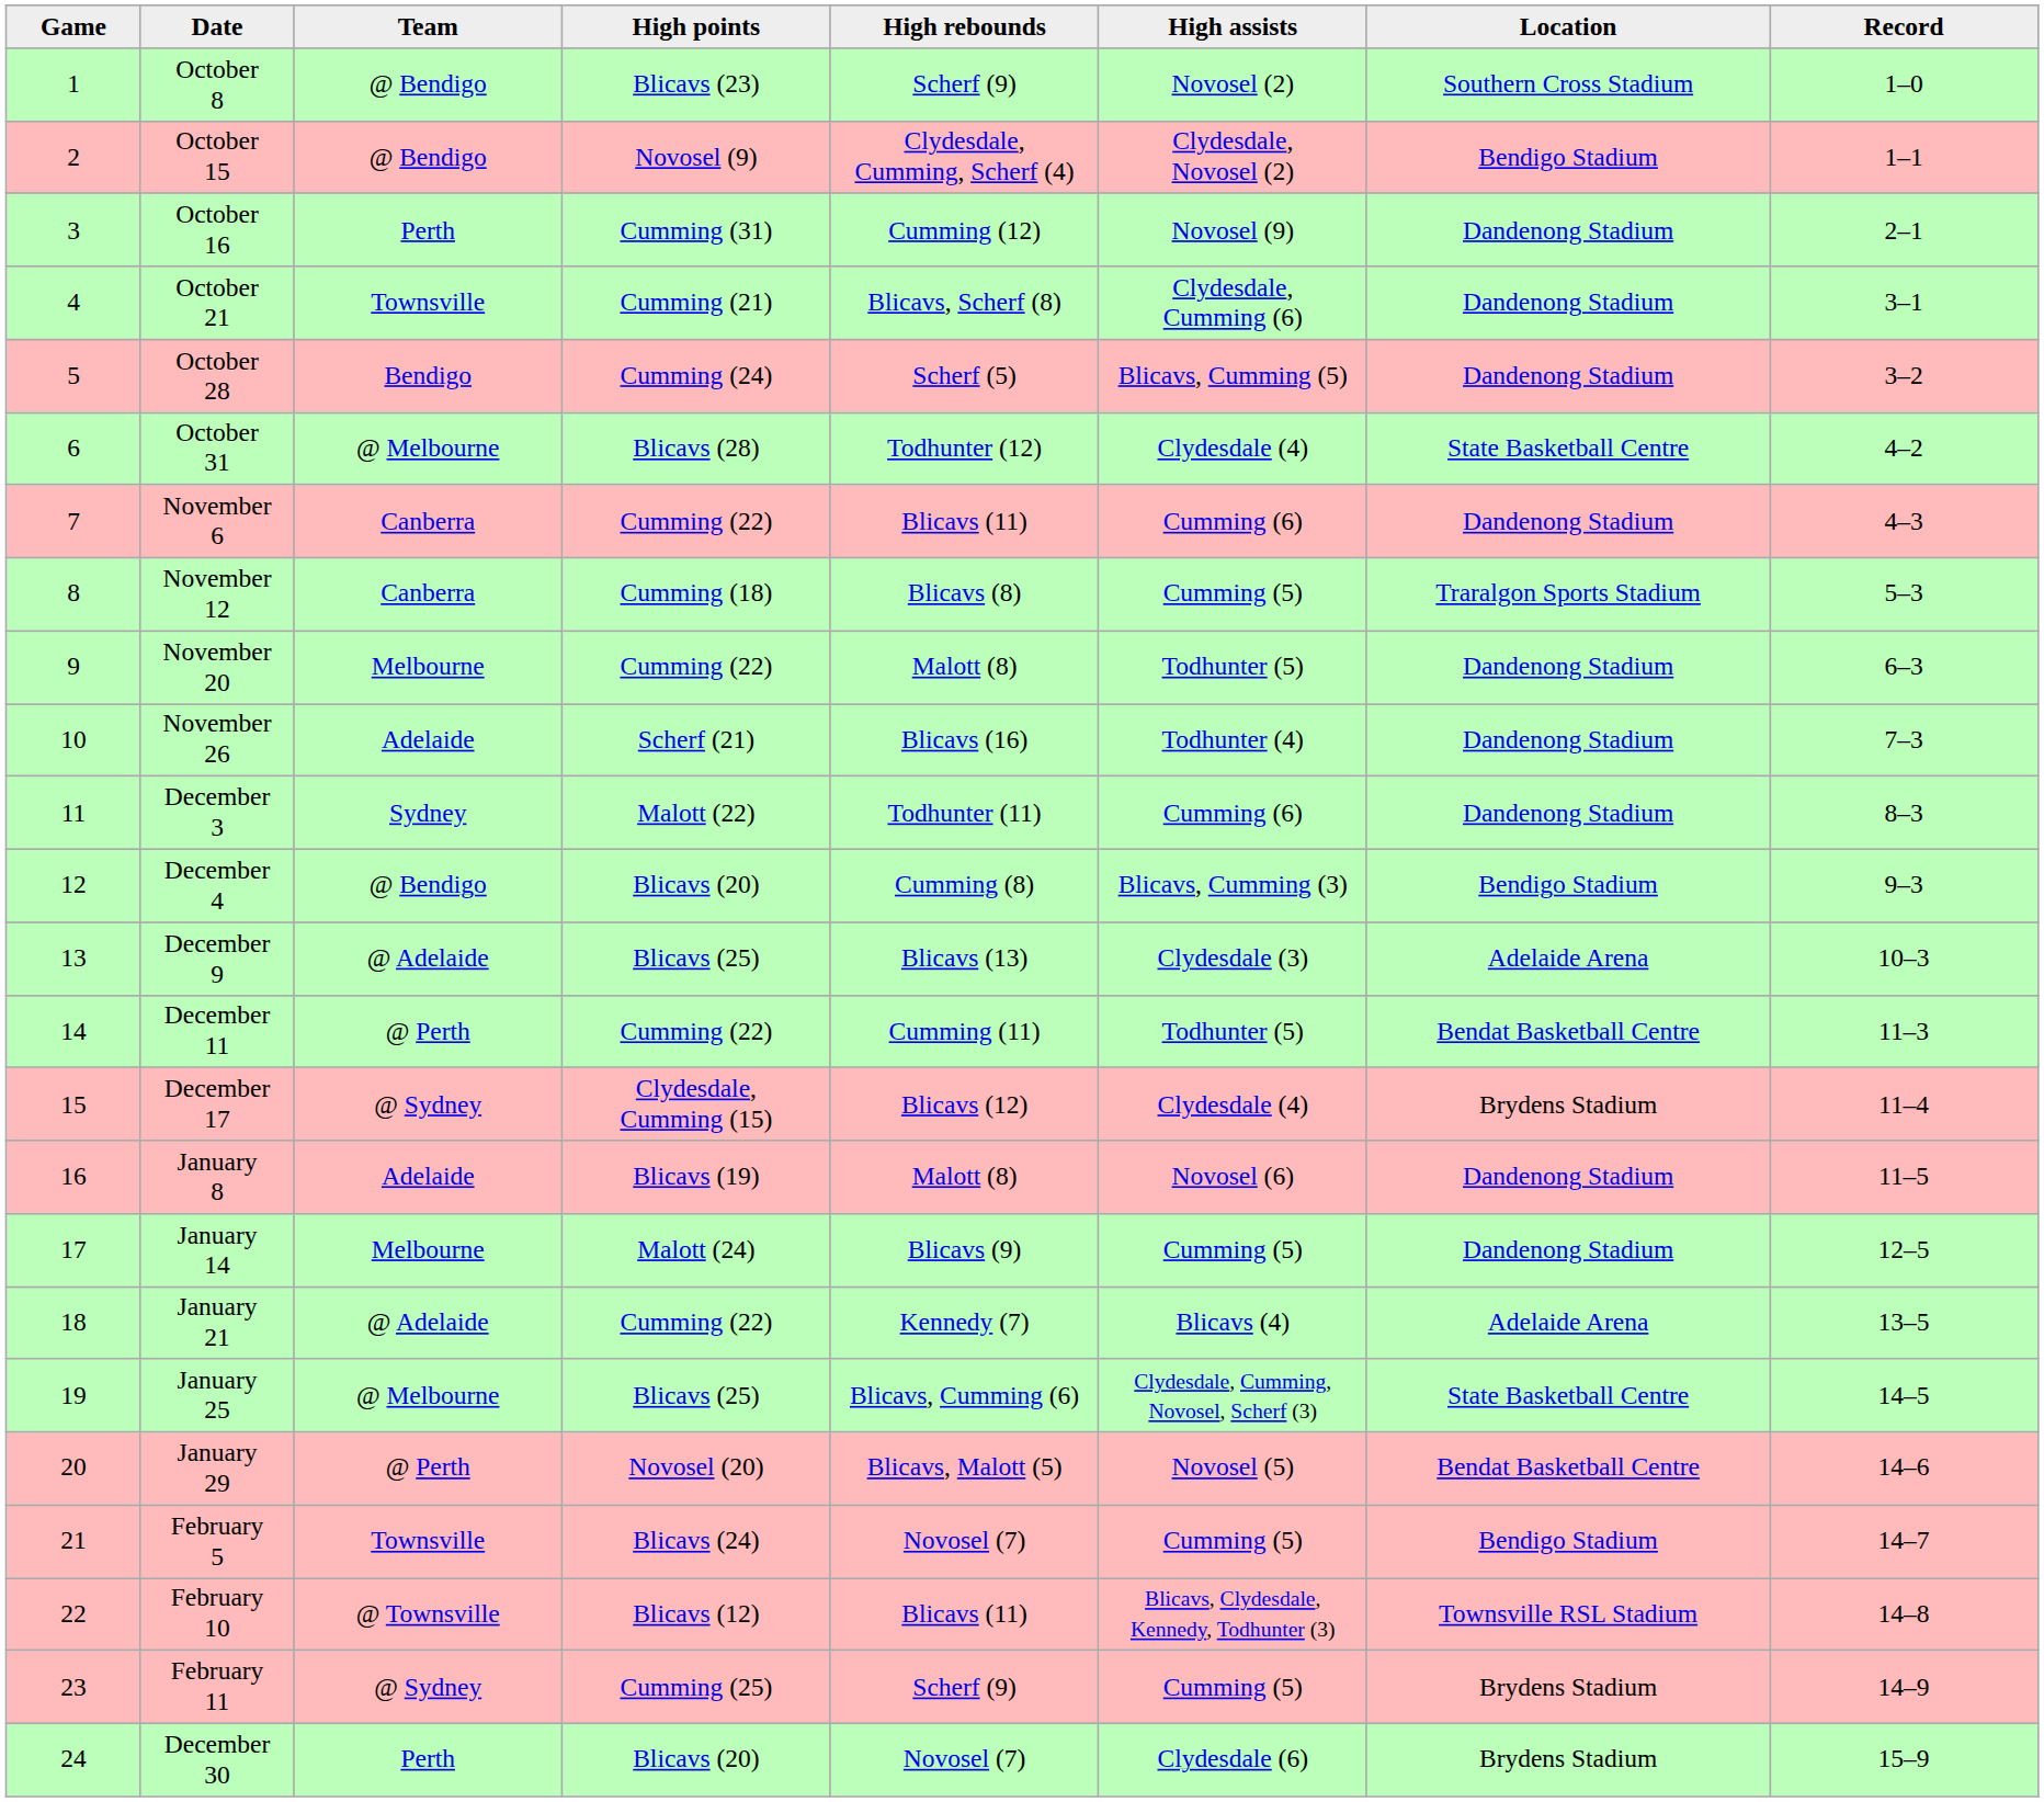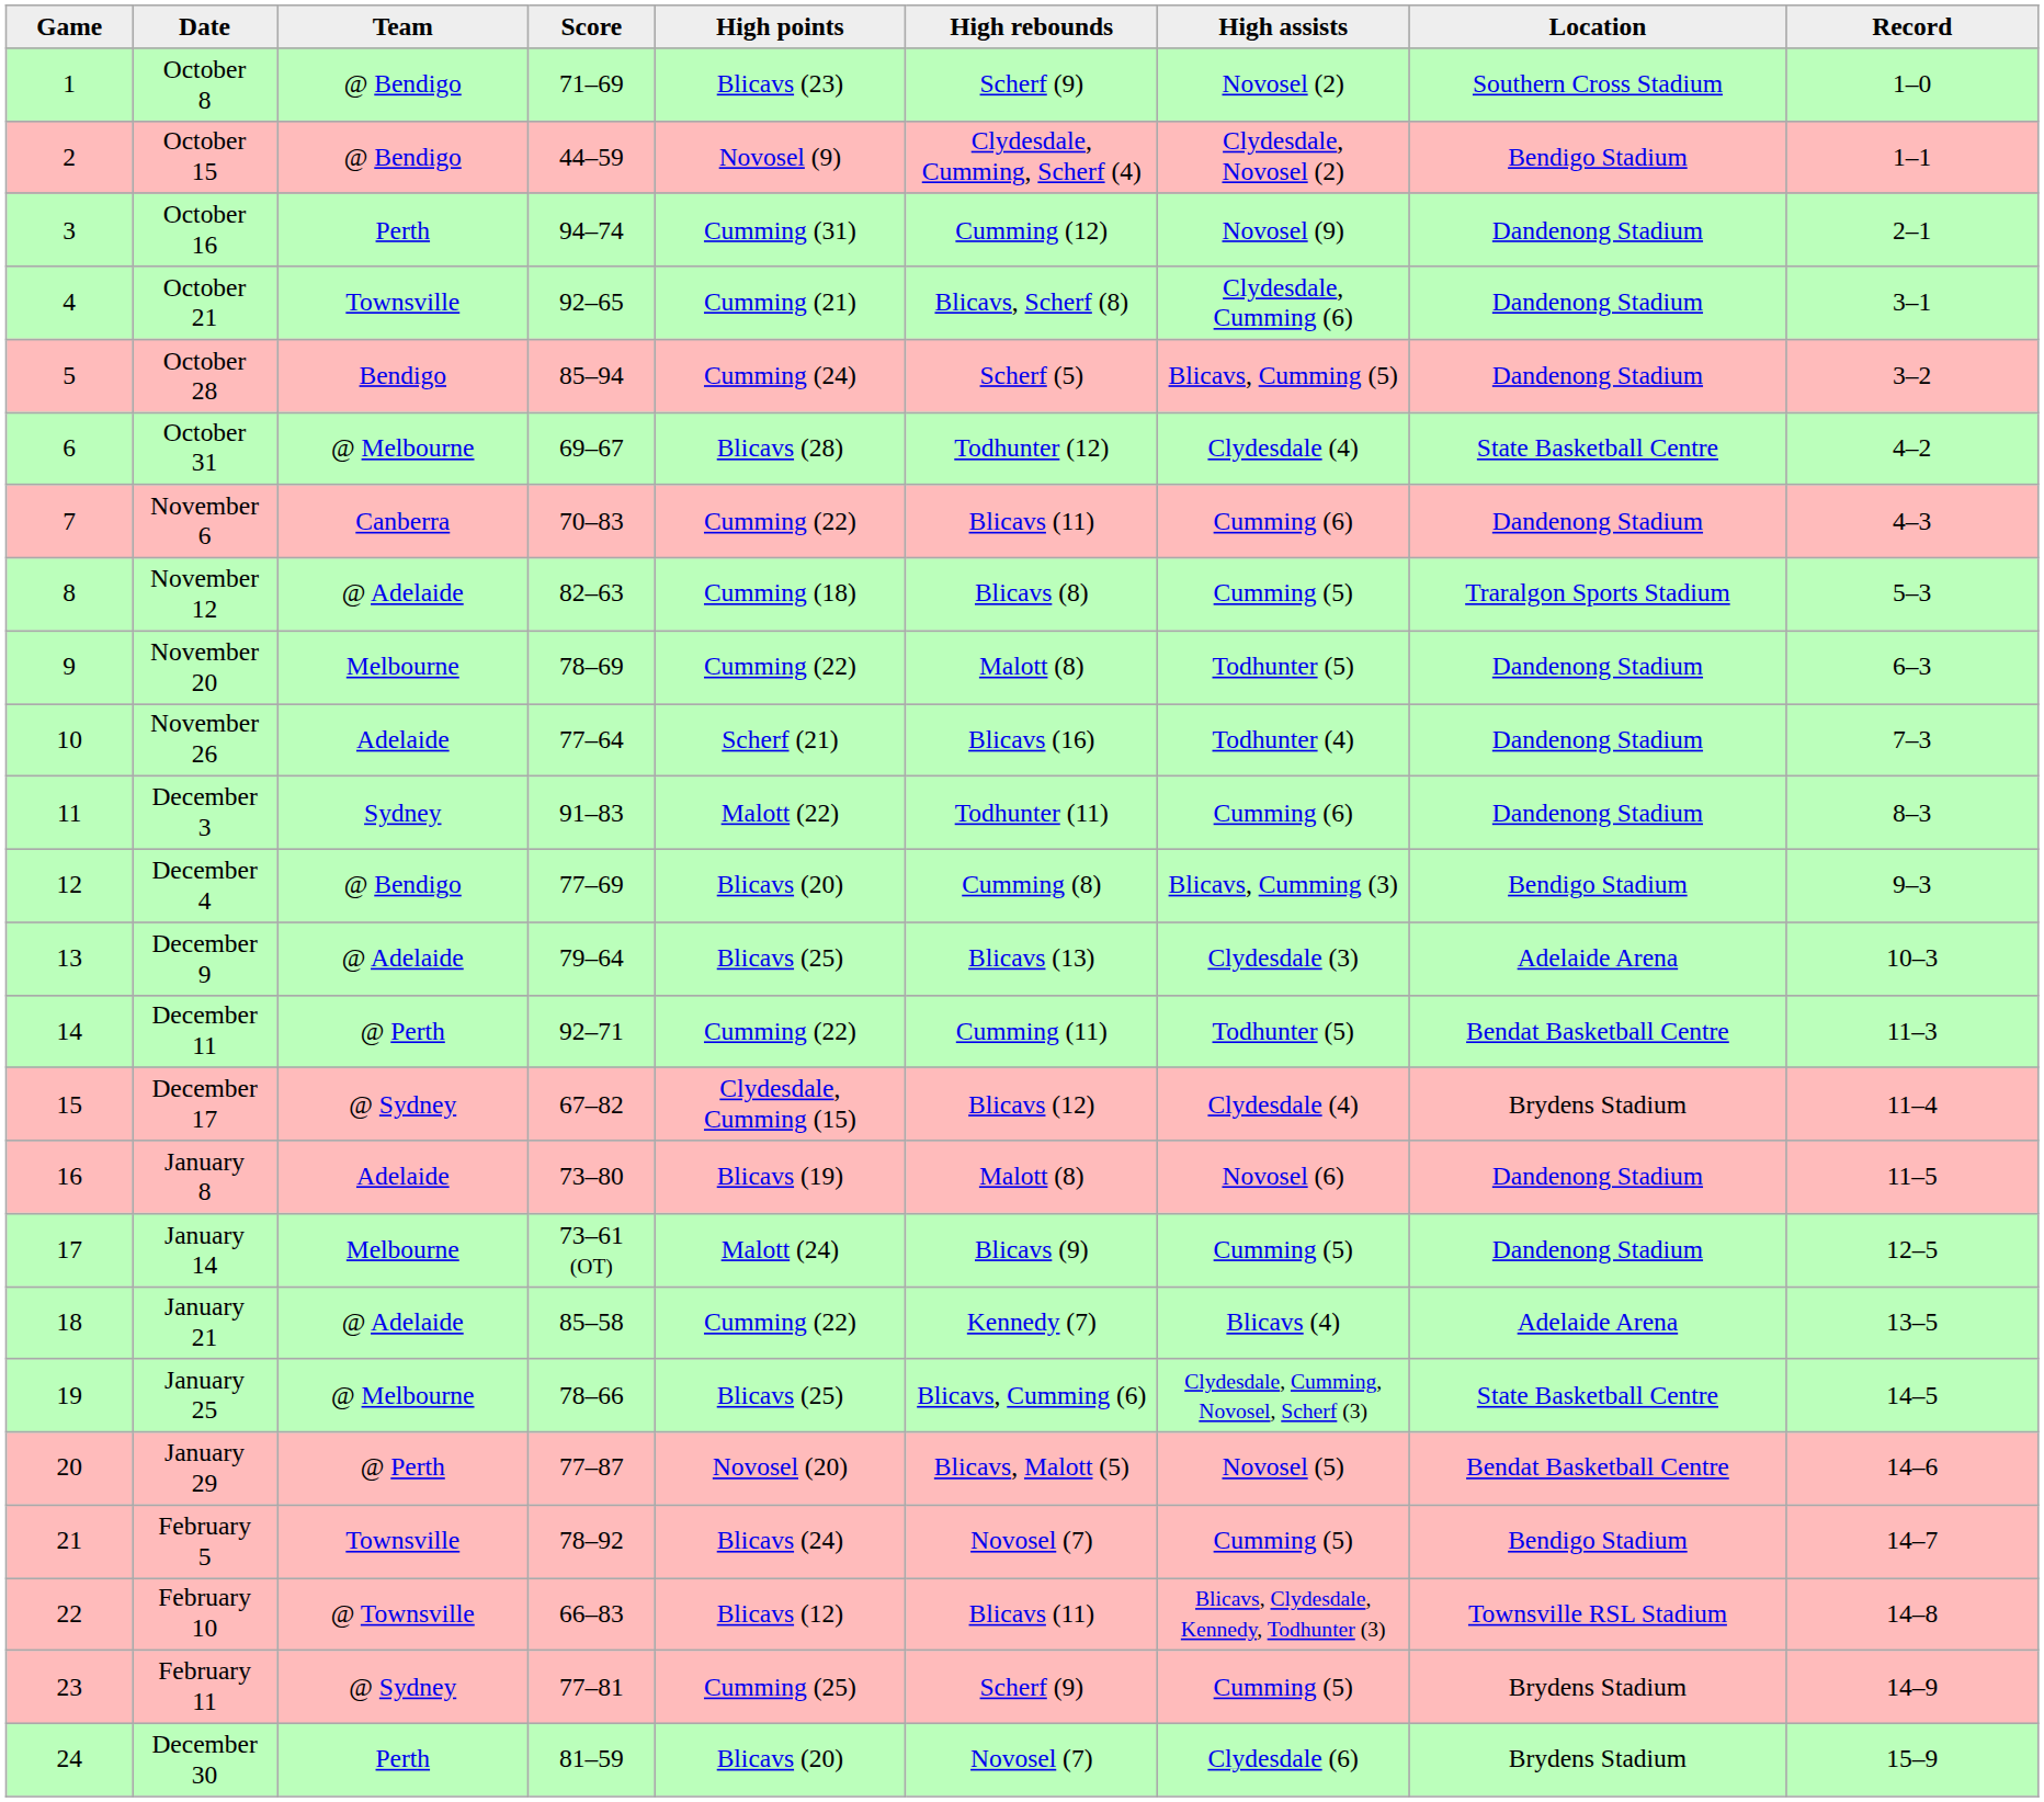 <table class="wikitable" style="font-size:90%; text-align: center; width: 90%; margin:1em auto;">
 <tr>
 <th style="background:#eee; width: 5%;">Game</th>
 <th style="background:#eee; width: 5%;">Date</th>
 <th style="background:#eee; width: 10%;">Team</th>
+<th style="background:#eee; width: 5%;">Score</th>
 <th style="background:#eee; width: 10%;">High points</th>
 <th style="background:#eee; width: 10%;">High rebounds</th>
 <th style="background:#eee; width: 10%;">High assists</th>
 <th style="background:#eee; width: 15%;">Location</th>
 <th style="background:#eee; width: 10%;">Record</th>
 </tr>
 <tr style= "background:#bfb;">
 <td>1</td>
 <td>October <br> 8</td>
 <td>@ <a href='#'>Bendigo</a></td>
+<td>71–69</td>
 <td><a href='#'>Blicavs</a> (23)</td>
 <td><a href='#'>Scherf</a> (9)</td>
 <td><a href='#'>Novosel</a> (2)</td>
 <td><a href='#'>Southern Cross Stadium</a></td>
 <td>1–0</td>
 </tr>
 <tr style= "background:#fbb;">
 <td>2</td>
 <td>October <br> 15</td>
 <td>@ <a href='#'>Bendigo</a></td>
+<td>44–59</td>
 <td><a href='#'>Novosel</a> (9)</td>
 <td><a href='#'>Clydesdale</a>,<br> <a href='#'>Cumming</a>, <a href='#'>Scherf</a> (4)</td>
 <td><a href='#'>Clydesdale</a>,<br> <a href='#'>Novosel</a> (2)</td>
 <td><a href='#'>Bendigo Stadium</a></td>
 <td>1–1</td>
 </tr>
 <tr style= "background:#bfb;">
 <td>3</td>
 <td>October <br> 16</td>
 <td><a href='#'>Perth</a></td>
+<td>94–74</td>
 <td><a href='#'>Cumming</a> (31)</td>
 <td><a href='#'>Cumming</a> (12)</td>
 <td><a href='#'>Novosel</a> (9)</td>
 <td><a href='#'>Dandenong Stadium</a></td>
 <td>2–1</td>
 </tr>
 <tr style= "background:#bfb;">
 <td>4</td>
 <td>October <br> 21</td>
 <td><a href='#'>Townsville</a></td>
+<td>92–65</td>
 <td><a href='#'>Cumming</a> (21)</td>
 <td><a href='#'>Blicavs</a>, <a href='#'>Scherf</a> (8)</td>
 <td><a href='#'>Clydesdale</a>,<br> <a href='#'>Cumming</a> (6)</td>
 <td><a href='#'>Dandenong Stadium</a></td>
 <td>3–1</td>
 </tr>
 <tr style= "background:#fbb;">
 <td>5</td>
 <td>October <br> 28</td>
 <td><a href='#'>Bendigo</a></td>
+<td>85–94</td>
 <td><a href='#'>Cumming</a> (24)</td>
 <td><a href='#'>Scherf</a> (5)</td>
 <td><a href='#'>Blicavs</a>, <a href='#'>Cumming</a> (5)</td>
 <td><a href='#'>Dandenong Stadium</a></td>
 <td>3–2</td>
 </tr>
 <tr style= "background:#bfb;">
 <td>6</td>
 <td>October <br> 31</td>
 <td>@ <a href='#'>Melbourne</a></td>
+<td>69–67</td>
 <td><a href='#'>Blicavs</a> (28)</td>
 <td><a href='#'>Todhunter</a> (12)</td>
 <td><a href='#'>Clydesdale</a> (4)</td>
 <td><a href='#'>State Basketball Centre</a></td>
 <td>4–2</td>
 </tr>
 <tr style= "background:#fbb;">
 <td>7</td>
 <td>November <br> 6</td>
 <td><a href='#'>Canberra</a></td>
+<td>70–83</td>
 <td><a href='#'>Cumming</a> (22)</td>
 <td><a href='#'>Blicavs</a> (11)</td>
 <td><a href='#'>Cumming</a> (6)</td>
 <td><a href='#'>Dandenong Stadium</a></td>
 <td>4–3</td>
 </tr>
 <tr style= "background:#bfb;">
 <td>8</td>
 <td>November <br> 12</td>
-<td><a href='#'>Canberra</a></td>
+<td>@ <a href='#'>Adelaide</a></td>
+<td>82–63</td>
 <td><a href='#'>Cumming</a> (18)</td>
 <td><a href='#'>Blicavs</a> (8)</td>
 <td><a href='#'>Cumming</a> (5)</td>
 <td><a href='#'>Traralgon Sports Stadium</a></td>
 <td>5–3</td>
 </tr>
 <tr style= "background:#bfb;">
 <td>9</td>
 <td>November <br> 20</td>
 <td><a href='#'>Melbourne</a></td>
+<td>78–69</td>
 <td><a href='#'>Cumming</a> (22)</td>
 <td><a href='#'>Malott</a> (8)</td>
 <td><a href='#'>Todhunter</a> (5)</td>
 <td><a href='#'>Dandenong Stadium</a></td>
 <td>6–3</td>
 </tr>
 <tr style= "background:#bfb;">
 <td>10</td>
 <td>November <br> 26</td>
 <td><a href='#'>Adelaide</a></td>
+<td>77–64</td>
 <td><a href='#'>Scherf</a> (21)</td>
 <td><a href='#'>Blicavs</a> (16)</td>
 <td><a href='#'>Todhunter</a> (4)</td>
 <td><a href='#'>Dandenong Stadium</a></td>
 <td>7–3</td>
 </tr>
 <tr style= "background:#bfb;">
 <td>11</td>
 <td>December <br> 3</td>
 <td><a href='#'>Sydney</a></td>
+<td>91–83</td>
 <td><a href='#'>Malott</a> (22)</td>
 <td><a href='#'>Todhunter</a> (11)</td>
 <td><a href='#'>Cumming</a> (6)</td>
 <td><a href='#'>Dandenong Stadium</a></td>
 <td>8–3</td>
 </tr>
 <tr style= "background:#bfb;">
 <td>12</td>
 <td>December <br> 4</td>
 <td>@ <a href='#'>Bendigo</a></td>
+<td>77–69</td>
 <td><a href='#'>Blicavs</a> (20)</td>
 <td><a href='#'>Cumming</a> (8)</td>
 <td><a href='#'>Blicavs</a>, <a href='#'>Cumming</a> (3)</td>
 <td><a href='#'>Bendigo Stadium</a></td>
 <td>9–3</td>
 </tr>
 <tr style= "background:#bfb;">
 <td>13</td>
 <td>December <br> 9</td>
 <td>@ <a href='#'>Adelaide</a></td>
+<td>79–64</td>
 <td><a href='#'>Blicavs</a> (25)</td>
 <td><a href='#'>Blicavs</a> (13)</td>
 <td><a href='#'>Clydesdale</a> (3)</td>
 <td><a href='#'>Adelaide Arena</a></td>
 <td>10–3</td>
 </tr>
 <tr style= "background:#bfb;">
 <td>14</td>
 <td>December <br> 11</td>
 <td>@ <a href='#'>Perth</a></td>
+<td>92–71</td>
 <td><a href='#'>Cumming</a> (22)</td>
 <td><a href='#'>Cumming</a> (11)</td>
 <td><a href='#'>Todhunter</a> (5)</td>
 <td><a href='#'>Bendat Basketball Centre</a></td>
 <td>11–3</td>
 </tr>
 <tr style= "background:#fbb;">
 <td>15</td>
 <td>December <br> 17</td>
 <td>@ <a href='#'>Sydney</a></td>
+<td>67–82</td>
 <td><a href='#'>Clydesdale</a>,<br> <a href='#'>Cumming</a> (15)</td>
 <td><a href='#'>Blicavs</a> (12)</td>
 <td><a href='#'>Clydesdale</a> (4)</td>
 <td>Brydens Stadium</td>
 <td>11–4</td>
 </tr>
 <tr style= "background:#fbb;">
 <td>16</td>
 <td>January <br> 8</td>
 <td><a href='#'>Adelaide</a></td>
+<td>73–80</td>
 <td><a href='#'>Blicavs</a> (19)</td>
 <td><a href='#'>Malott</a> (8)</td>
 <td><a href='#'>Novosel</a> (6)</td>
 <td><a href='#'>Dandenong Stadium</a></td>
 <td>11–5</td>
 </tr>
 <tr style= "background:#bfb;">
 <td>17</td>
 <td>January <br> 14</td>
 <td><a href='#'>Melbourne</a></td>
+<td>73–61 <br> <small> (OT) </small></td>
 <td><a href='#'>Malott</a> (24)</td>
 <td><a href='#'>Blicavs</a> (9)</td>
 <td><a href='#'>Cumming</a> (5)</td>
 <td><a href='#'>Dandenong Stadium</a></td>
 <td>12–5</td>
 </tr>
 <tr style= "background:#bfb;">
 <td>18</td>
 <td>January <br> 21</td>
 <td>@ <a href='#'>Adelaide</a></td>
+<td>85–58</td>
 <td><a href='#'>Cumming</a> (22)</td>
 <td><a href='#'>Kennedy</a> (7)</td>
 <td><a href='#'>Blicavs</a> (4)</td>
 <td><a href='#'>Adelaide Arena</a></td>
 <td>13–5</td>
 </tr>
 <tr style= "background:#bfb;">
 <td>19</td>
 <td>January <br> 25</td>
 <td>@ <a href='#'>Melbourne</a></td>
+<td>78–66</td>
 <td><a href='#'>Blicavs</a> (25)</td>
 <td><a href='#'>Blicavs</a>, <a href='#'>Cumming</a> (6)</td>
 <td><small> <a href='#'>Clydesdale</a>, <a href='#'>Cumming</a>, <a href='#'>Novosel</a>, <a href='#'>Scherf</a> (3) </small></td>
 <td><a href='#'>State Basketball Centre</a></td>
 <td>14–5</td>
 </tr>
 <tr style= "background:#fbb;">
 <td>20</td>
 <td>January <br> 29</td>
 <td>@ <a href='#'>Perth</a></td>
+<td>77–87</td>
 <td><a href='#'>Novosel</a> (20)</td>
 <td><a href='#'>Blicavs</a>, <a href='#'>Malott</a> (5)</td>
 <td><a href='#'>Novosel</a> (5)</td>
 <td><a href='#'>Bendat Basketball Centre</a></td>
 <td>14–6</td>
 </tr>
 <tr style= "background:#fbb;">
 <td>21</td>
 <td>February <br> 5</td>
 <td><a href='#'>Townsville</a></td>
+<td>78–92</td>
 <td><a href='#'>Blicavs</a> (24)</td>
 <td><a href='#'>Novosel</a> (7)</td>
 <td><a href='#'>Cumming</a> (5)</td>
 <td><a href='#'>Bendigo Stadium</a></td>
 <td>14–7</td>
 </tr>
 <tr style= "background:#fbb;">
 <td>22</td>
 <td>February <br> 10</td>
 <td>@ <a href='#'>Townsville</a></td>
+<td>66–83</td>
 <td><a href='#'>Blicavs</a> (12)</td>
 <td><a href='#'>Blicavs</a> (11)</td>
 <td><small><a href='#'>Blicavs</a>, <a href='#'>Clydesdale</a>, <a href='#'>Kennedy</a>, <a href='#'>Todhunter</a> (3)</small></td>
 <td><a href='#'>Townsville RSL Stadium</a></td>
 <td>14–8</td>
 </tr>
 <tr style= "background:#fbb;">
 <td>23</td>
 <td>February <br> 11</td>
 <td>@ <a href='#'>Sydney</a></td>
+<td>77–81</td>
 <td><a href='#'>Cumming</a> (25)</td>
 <td><a href='#'>Scherf</a> (9)</td>
 <td><a href='#'>Cumming</a> (5)</td>
 <td>Brydens Stadium</td>
 <td>14–9</td>
 </tr>
 <tr style= "background:#bfb;">
 <td>24</td>
 <td>December <br> 30</td>
 <td><a href='#'>Perth</a></td>
+<td>81–59</td>
 <td><a href='#'>Blicavs</a> (20)</td>
 <td><a href='#'>Novosel</a> (7)</td>
 <td><a href='#'>Clydesdale</a> (6)</td>
 <td>Brydens Stadium</td>
 <td>15–9</td>
 </tr>
 </table>
